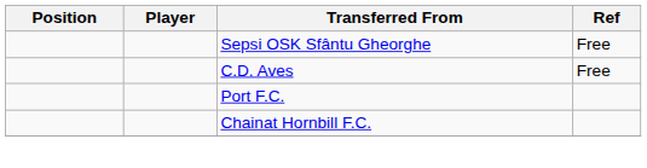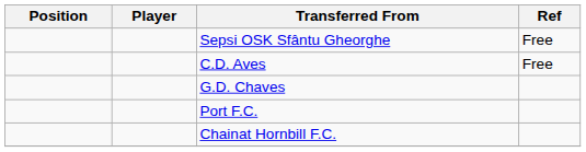 <table class="wikitable sortable" style="width:70%; text-align:center; font-size:100%; text-align:left;">
 <tr>
 <th><strong>Position</strong></th>
 <th><strong>Player</strong></th>
 <th><strong>Transferred From</strong></th>
 <th><strong>Ref</strong></th>
 </tr>
 <tr>
 <td></td>
 <td></td>
 <td> <a href='#'>Sepsi OSK Sfântu Gheorghe</a></td>
 <td>Free </td>
 </tr>
 <tr>
 <td></td>
 <td></td>
 <td> <a href='#'>C.D. Aves</a></td>
 <td>Free </td>
 </tr>
 <tr>
 <td></td>
 <td></td>
+<td> <a href='#'>G.D. Chaves</a></td>
+<td></td>
+</tr>
+<tr>
+<td></td>
+<td></td>
 <td> <a href='#'>Port F.C.</a></td>
 <td></td>
 </tr>
 <tr>
 <td></td>
 <td></td>
 <td> <a href='#'>Chainat Hornbill F.C.</a></td>
 <td></td>
 </tr>
 <tr>
 </tr>
 </table>
